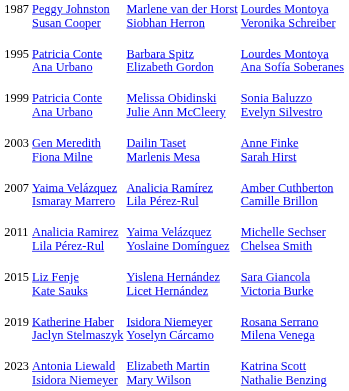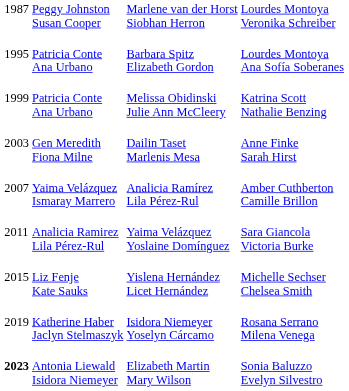 <table>
 <tr>
 <td>1987</td>
 <td><br><a href='#'>Peggy Johnston</a><br><a href='#'>Susan Cooper</a></td>
 <td><br><a href='#'>Marlene van der Horst</a><br><a href='#'>Siobhan Herron</a></td>
 <td><br><a href='#'>Lourdes Montoya</a><br><a href='#'>Veronika Schreiber</a></td>
 </tr>
 <tr>
 <td>1995</td>
 <td><br><a href='#'>Patricia Conte</a><br> <a href='#'>Ana Urbano</a></td>
 <td><br><a href='#'>Barbara Spitz</a><br><a href='#'>Elizabeth Gordon</a></td>
 <td><br><a href='#'>Lourdes Montoya</a><br><a href='#'>Ana Sofía Soberanes</a></td>
 </tr>
 <tr>
 <td>1999</td>
 <td><br><a href='#'>Patricia Conte</a><br> <a href='#'>Ana Urbano</a></td>
 <td><br><a href='#'>Melissa Obidinski</a><br> <a href='#'>Julie Ann McCleery</a></td>
-<td><br><a href='#'>Sonia Baluzzo</a><br><a href='#'>Evelyn Silvestro</a></td>
+<td><br><a href='#'>Katrina Scott</a><br> <a href='#'>Nathalie Benzing</a></td>
 </tr>
 <tr>
 <td>2003</td>
 <td><br><a href='#'>Gen Meredith</a><br> <a href='#'>Fiona Milne</a></td>
 <td><br><a href='#'>Dailin Taset</a><br> <a href='#'>Marlenis Mesa</a></td>
 <td> <br><a href='#'>Anne Finke</a><br> <a href='#'>Sarah Hirst</a></td>
 </tr>
 <tr>
 <td>2007</td>
 <td><br><a href='#'>Yaima Velázquez</a><br><a href='#'>Ismaray Marrero</a></td>
 <td><br><a href='#'>Analicia Ramírez</a><br><a href='#'>Lila Pérez-Rul</a></td>
 <td><br><a href='#'>Amber Cuthberton</a><br><a href='#'>Camille Brillon</a></td>
 </tr>
 <tr>
 <td>2011<br></td>
 <td><br><a href='#'>Analicia Ramirez</a><br> <a href='#'>Lila Pérez-Rul</a></td>
 <td><br><a href='#'>Yaima Velázquez</a><br> <a href='#'>Yoslaine Domínguez</a></td>
-<td> <br><a href='#'>Michelle Sechser</a><br> <a href='#'>Chelsea Smith</a></td>
+<td><br><a href='#'>Sara Giancola</a><br><a href='#'>Victoria Burke</a></td>
 </tr>
 <tr>
 <td>2015<br></td>
 <td><br><a href='#'>Liz Fenje</a><br><a href='#'>Kate Sauks</a></td>
 <td><br><a href='#'>Yislena Hernández</a><br><a href='#'>Licet Hernández</a></td>
-<td><br><a href='#'>Sara Giancola</a><br><a href='#'>Victoria Burke</a></td>
+<td> <br><a href='#'>Michelle Sechser</a><br> <a href='#'>Chelsea Smith</a></td>
 </tr>
 <tr>
 <td>2019<br></td>
 <td><br><a href='#'>Katherine Haber</a><br><a href='#'>Jaclyn Stelmaszyk</a></td>
 <td><br><a href='#'>Isidora Niemeyer</a><br><a href='#'>Yoselyn Cárcamo</a></td>
 <td><br><a href='#'>Rosana Serrano</a><br><a href='#'>Milena Venega</a></td>
 </tr>
 <tr>
-<td>2023<br></td>
+<td><strong>2023<br></strong></td>
 <td><br><a href='#'>Antonia Liewald</a><br><a href='#'>Isidora Niemeyer</a></td>
 <td><br><a href='#'>Elizabeth Martin</a><br><a href='#'>Mary Wilson</a></td>
-<td><br><a href='#'>Katrina Scott</a><br> <a href='#'>Nathalie Benzing</a></td>
+<td><br><a href='#'>Sonia Baluzzo</a><br><a href='#'>Evelyn Silvestro</a></td>
 </tr>
 </table>
